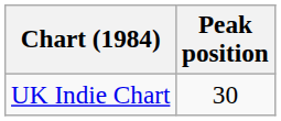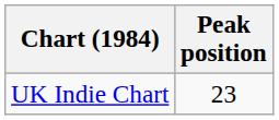 <table class="wikitable">
 <tr>
 <th>Chart (1984)</th>
 <th>Peak<br>position</th>
 </tr>
 <tr>
 <td><a href='#'>UK Indie Chart</a></td>
-<td style="text-align:center;">30</td>
+<td style="text-align:center;">23</td>
 </tr>
 </table>
